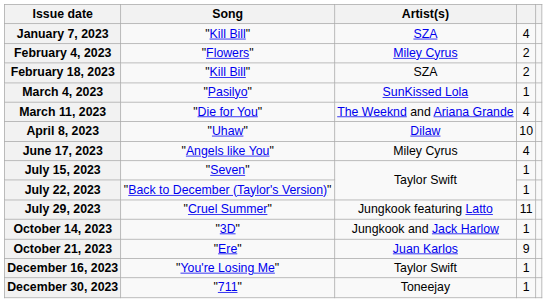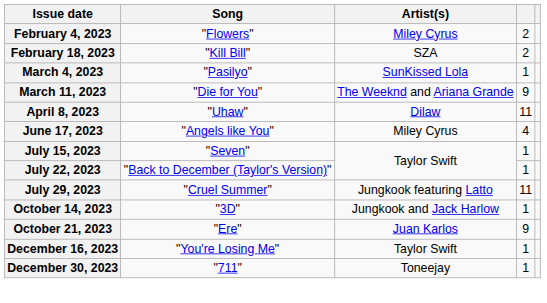 <table class="wikitable plainrowheaders sortable" style="text-align: center;">
 <tr>
 <th style="text-align: center;">Issue date</th>
 <th style="text-align: center;">Song</th>
 <th>Artist(s)</th>
 <th></th>
 <th class="unsortable"></th>
-</tr>
-<tr>
-<th scope="row">January 7, 2023</th>
-<td>"<a href='#'>Kill Bill</a>"</td>
-<td><a href='#'>SZA</a></td>
-<td>4</td>
-<td></td>
 </tr>
 <tr>
 <th scope="row">February 4, 2023</th>
 <td>"<a href='#'>Flowers</a>"</td>
 <td><a href='#'>Miley Cyrus</a></td>
 <td>2</td>
 <td></td>
 </tr>
 <tr>
 <th scope="row">February 18, 2023</th>
 <td>"<a href='#'>Kill Bill</a>"</td>
 <td>SZA</td>
 <td>2</td>
 <td></td>
 </tr>
 <tr>
 <th scope="row">March 4, 2023</th>
 <td>"<a href='#'>Pasilyo</a>"</td>
 <td><a href='#'>SunKissed Lola</a></td>
 <td>1</td>
 <td></td>
 </tr>
 <tr>
 <th scope="row">March 11, 2023</th>
 <td>"<a href='#'>Die for You</a>"</td>
 <td><a href='#'>The Weeknd</a> and <a href='#'>Ariana Grande</a></td>
-<td>4</td>
+<td>9</td>
 <td></td>
 </tr>
 <tr>
 <th scope="row">April 8, 2023</th>
 <td>"<a href='#'>Uhaw</a>"</td>
 <td><a href='#'>Dilaw</a></td>
-<td>10</td>
+<td>11</td>
 <td></td>
 </tr>
 <tr>
 <th scope="row">June 17, 2023</th>
 <td>"<a href='#'>Angels like You</a>"</td>
 <td>Miley Cyrus</td>
 <td>4</td>
 <td></td>
 </tr>
 <tr>
 <th scope="row">July 15, 2023</th>
 <td>"<a href='#'>Seven</a>"</td>
 <td rowspan="2">Taylor Swift</td>
 <td>1</td>
 <td></td>
 </tr>
 <tr>
 <th scope="row">July 22, 2023</th>
 <td>"<a href='#'>Back to December (Taylor's Version)</a>"</td>
 <td>1</td>
 <td></td>
 </tr>
 <tr>
 <th scope="row">July 29, 2023</th>
 <td>"<a href='#'>Cruel Summer</a>"</td>
 <td>Jungkook featuring <a href='#'>Latto</a></td>
 <td>11</td>
 <td></td>
 </tr>
 <tr>
 <th scope="row">October 14, 2023</th>
 <td>"<a href='#'>3D</a>"</td>
 <td>Jungkook and <a href='#'>Jack Harlow</a></td>
 <td>1</td>
 <td></td>
 </tr>
 <tr>
 <th scope="row">October 21, 2023</th>
 <td>"<a href='#'>Ere</a>"</td>
 <td><a href='#'>Juan Karlos</a></td>
 <td>9</td>
 <td></td>
 </tr>
 <tr>
 <th scope="row">December 16, 2023</th>
 <td>"<a href='#'>You're Losing Me</a>"</td>
 <td>Taylor Swift</td>
 <td>1</td>
 <td></td>
 </tr>
 <tr>
 <th scope="row">December 30, 2023</th>
 <td>"<a href='#'>711</a>"</td>
 <td>Toneejay</td>
 <td>1</td>
 <td></td>
 </tr>
 </table>
